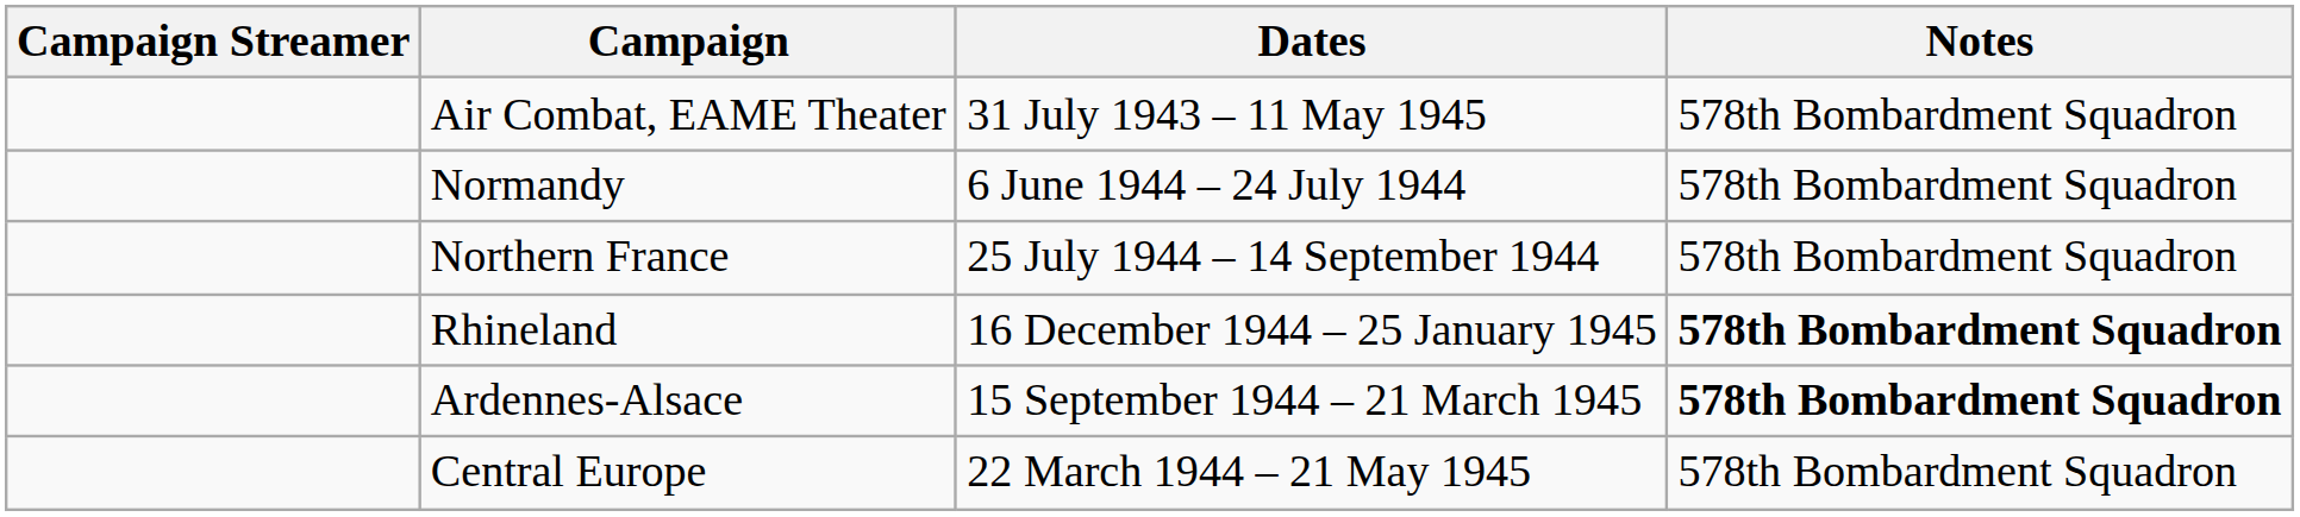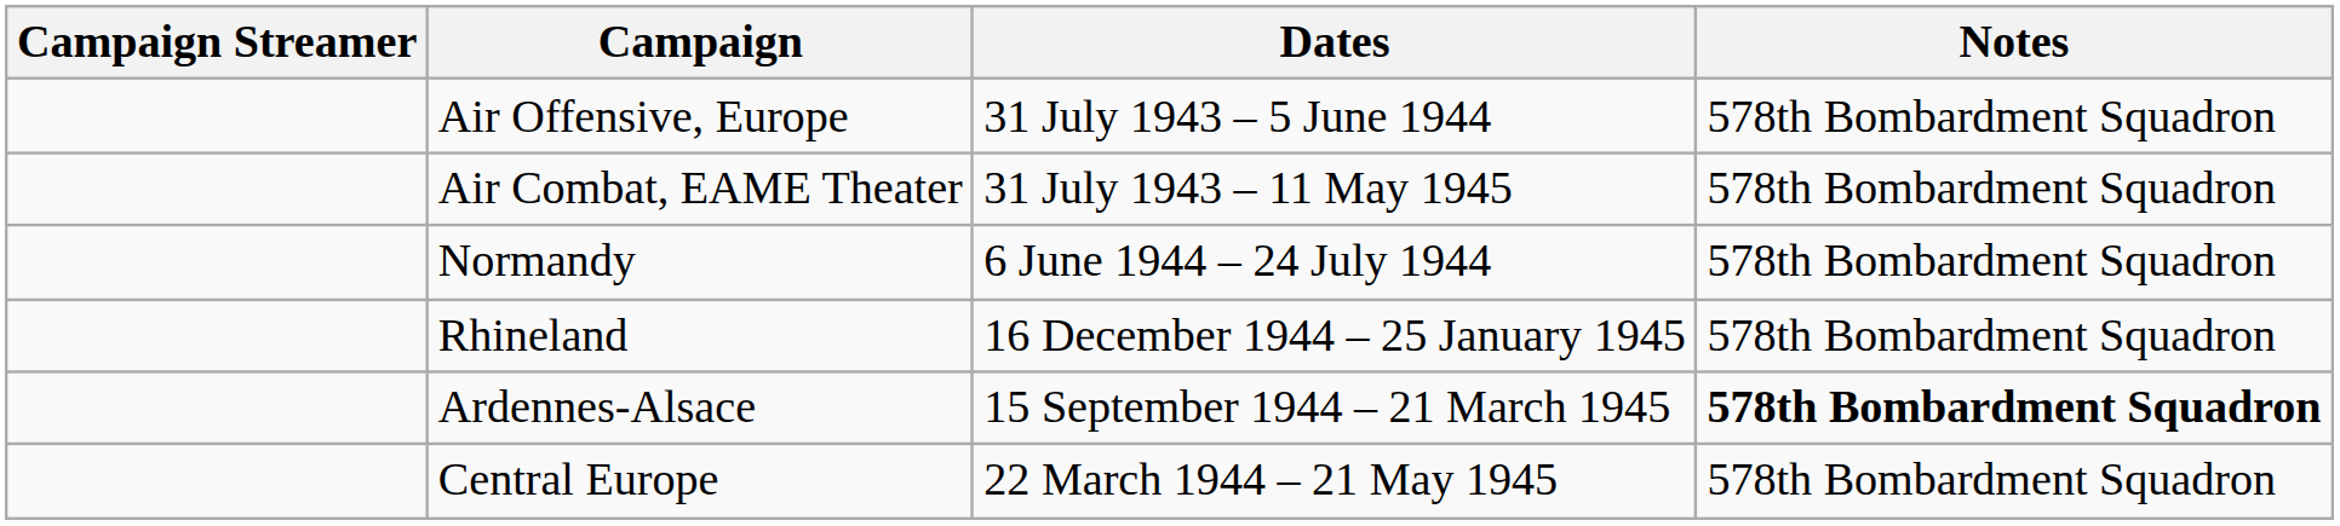 <table class="wikitable">
 <tr style="background:#efefef;">
 <th>Campaign Streamer</th>
 <th>Campaign</th>
 <th>Dates</th>
 <th>Notes</th>
+</tr>
+<tr>
+<td></td>
+<td>Air Offensive, Europe</td>
+<td>31 July 1943 – 5 June 1944</td>
+<td>578th Bombardment Squadron</td>
 </tr>
 <tr>
 <td></td>
 <td>Air Combat, EAME Theater</td>
 <td>31 July 1943 – 11 May 1945</td>
 <td>578th Bombardment Squadron</td>
 </tr>
 <tr>
 <td></td>
 <td>Normandy</td>
 <td>6 June 1944 – 24 July 1944</td>
 <td>578th Bombardment Squadron</td>
 </tr>
 <tr>
 <td></td>
-<td>Northern France</td>
-<td>25 July 1944 – 14 September 1944</td>
-<td>578th Bombardment Squadron</td>
-</tr>
-<tr>
-<td></td>
 <td>Rhineland</td>
 <td>16 December 1944 – 25 January 1945</td>
-<td><strong>578th Bombardment Squadron</strong></td>
+<td>578th Bombardment Squadron</td>
 </tr>
 <tr>
 <td></td>
 <td>Ardennes-Alsace</td>
 <td>15 September 1944 – 21 March 1945</td>
 <td><strong>578th Bombardment Squadron</strong></td>
 </tr>
 <tr>
 <td></td>
 <td>Central Europe</td>
 <td>22 March 1944 – 21 May 1945</td>
 <td>578th Bombardment Squadron</td>
 </tr>
 </table>
